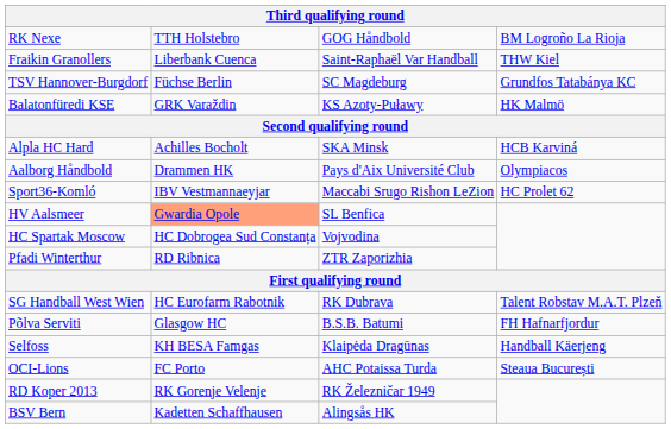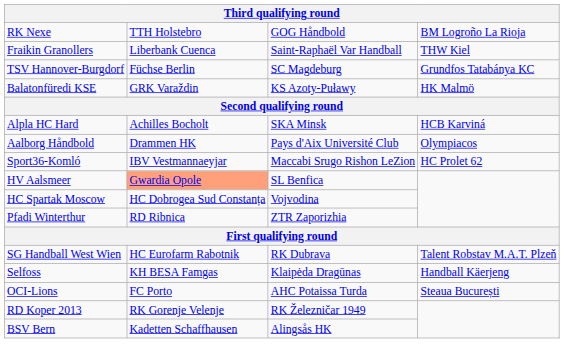 <table class="wikitable">
 <tr>
 <th colspan=4><a href='#'>Third qualifying round</a></th>
 </tr>
 <tr>
 <td> <a href='#'>RK Nexe</a></td>
 <td> <a href='#'>TTH Holstebro</a></td>
 <td> <a href='#'>GOG Håndbold</a></td>
 <td> <a href='#'>BM Logroño La Rioja</a></td>
 </tr>
 <tr>
 <td> <a href='#'>Fraikin Granollers</a></td>
 <td> <a href='#'>Liberbank Cuenca</a></td>
 <td> <a href='#'>Saint-Raphaël Var Handball</a></td>
 <td> <a href='#'>THW Kiel</a></td>
 </tr>
 <tr>
 <td> <a href='#'>TSV Hannover-Burgdorf</a></td>
 <td> <a href='#'>Füchse Berlin</a></td>
 <td> <a href='#'>SC Magdeburg</a></td>
 <td> <a href='#'>Grundfos Tatabánya KC</a></td>
 </tr>
 <tr>
 <td> <a href='#'>Balatonfüredi KSE</a></td>
 <td> <a href='#'>GRK Varaždin</a></td>
 <td> <a href='#'>KS Azoty-Puławy</a></td>
 <td> <a href='#'>HK Malmö</a></td>
 </tr>
 <tr>
 <th colspan=4><a href='#'>Second qualifying round</a></th>
 </tr>
 <tr>
 <td> <a href='#'>Alpla HC Hard</a></td>
 <td> <a href='#'>Achilles Bocholt</a></td>
 <td> <a href='#'>SKA Minsk</a></td>
 <td> <a href='#'>HCB Karviná</a></td>
 </tr>
 <tr>
 <td> <a href='#'>Aalborg Håndbold</a></td>
 <td> <a href='#'>Drammen HK</a></td>
 <td> <a href='#'>Pays d'Aix Université Club</a></td>
 <td> <a href='#'>Olympiacos</a></td>
 </tr>
 <tr>
 <td> <a href='#'>Sport36-Komló</a></td>
 <td> <a href='#'>IBV Vestmannaeyjar</a></td>
 <td> <a href='#'>Maccabi Srugo Rishon LeZion</a></td>
 <td> <a href='#'>HC Prolet 62</a></td>
 </tr>
 <tr>
 <td> <a href='#'>HV Aalsmeer</a></td>
 <td style="background: lightsalmon;"> <a href='#'>Gwardia Opole</a></td>
 <td> <a href='#'>SL Benfica</a></td>
 <td rowspan=3> </td>
 </tr>
 <tr>
 <td> <a href='#'>HC Spartak Moscow</a></td>
 <td> <a href='#'>HC Dobrogea Sud Constanța</a></td>
 <td> <a href='#'>Vojvodina</a></td>
 </tr>
 <tr>
 <td> <a href='#'>Pfadi Winterthur</a></td>
 <td> <a href='#'>RD Ribnica</a></td>
 <td> <a href='#'>ZTR Zaporizhia</a></td>
 </tr>
 <tr>
 <th colspan=4><a href='#'>First qualifying round</a></th>
 </tr>
 <tr>
 <td> <a href='#'>SG Handball West Wien</a></td>
 <td> <a href='#'>HC Eurofarm Rabotnik</a></td>
 <td> <a href='#'>RK Dubrava</a></td>
 <td> <a href='#'>Talent Robstav M.A.T. Plzeň</a></td>
 </tr>
 <tr>
-<td> <a href='#'>Põlva Serviti</a></td>
-<td> <a href='#'>Glasgow HC</a></td>
-<td> <a href='#'>B.S.B. Batumi</a></td>
-<td> <a href='#'>FH Hafnarfjordur</a></td>
-</tr>
-<tr>
 <td> <a href='#'>Selfoss</a></td>
 <td> <a href='#'>KH BESA Famgas</a></td>
 <td> <a href='#'>Klaipėda Dragūnas</a></td>
 <td> <a href='#'>Handball Käerjeng</a></td>
 </tr>
 <tr>
 <td> <a href='#'>OCI-Lions</a></td>
 <td> <a href='#'>FC Porto</a></td>
 <td> <a href='#'>AHC Potaissa Turda</a></td>
 <td> <a href='#'>Steaua București</a></td>
 </tr>
 <tr>
 <td> <a href='#'>RD Koper 2013</a></td>
 <td> <a href='#'>RK Gorenje Velenje</a></td>
 <td> <a href='#'>RK Železničar 1949</a></td>
 <td rowspan=2> </td>
 </tr>
 <tr>
 <td> <a href='#'>BSV Bern</a></td>
 <td> <a href='#'>Kadetten Schaffhausen</a></td>
 <td> <a href='#'>Alingsås HK</a></td>
 </tr>
 </table>
